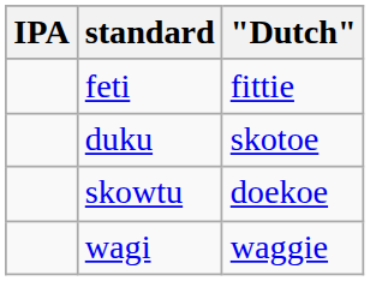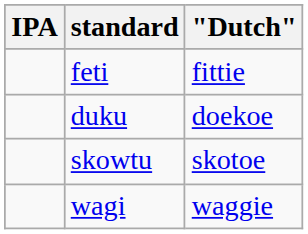 <table class="wikitable">
 <tr>
 <th>IPA</th>
 <th>standard</th>
 <th>"Dutch"</th>
 </tr>
 <tr>
 <td></td>
 <td><a href='#'>feti</a></td>
 <td><a href='#'>fittie</a></td>
 </tr>
 <tr>
 <td></td>
 <td><a href='#'>duku</a></td>
-<td><a href='#'>skotoe</a></td>
+<td><a href='#'>doekoe</a></td>
 </tr>
 <tr>
 <td></td>
 <td><a href='#'>skowtu</a></td>
-<td><a href='#'>doekoe</a></td>
+<td><a href='#'>skotoe</a></td>
 </tr>
 <tr>
 <td></td>
 <td><a href='#'>wagi</a></td>
 <td><a href='#'>waggie</a></td>
 </tr>
 </table>
